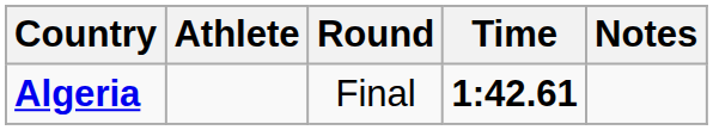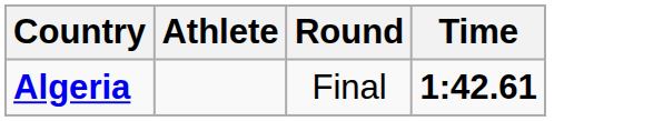 <table class="wikitable sortable" style="text-align:center">
 <tr>
 <th>Country</th>
 <th>Athlete</th>
 <th>Round</th>
 <th>Time</th>
-<th>Notes</th>
 </tr>
 <tr>
 <td align=left><strong><a href='#'>Algeria</a></strong></td>
 <td align=left></td>
 <td>Final</td>
 <td><strong>1:42.61</strong></td>
-<td></td>
 </tr>
 </table>
